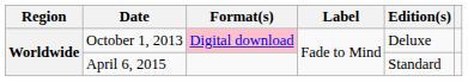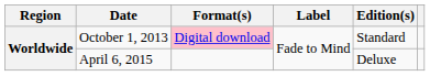 <table class="wikitable plainrowheaders">
 <tr>
 <th scope="col">Region</th>
 <th scope="col">Date</th>
 <th scope="col">Format(s)</th>
 <th scope="col">Label</th>
 <th scope="col">Edition(s)</th>
 <th scope="col"></th>
 </tr>
 <tr>
 <th scope="row" rowspan="2">Worldwide</th>
 <td>October 1, 2013</td>
 <td style="background: pink;"><a href='#'>Digital download</a></td>
 <td rowspan="2">Fade to Mind</td>
-<td>Deluxe</td>
+<td>Standard</td>
 <td></td>
 </tr>
 <tr>
 <td>April 6, 2015</td>
 <td></td>
-<td>Standard</td>
+<td>Deluxe</td>
 <td></td>
 </tr>
 </table>
